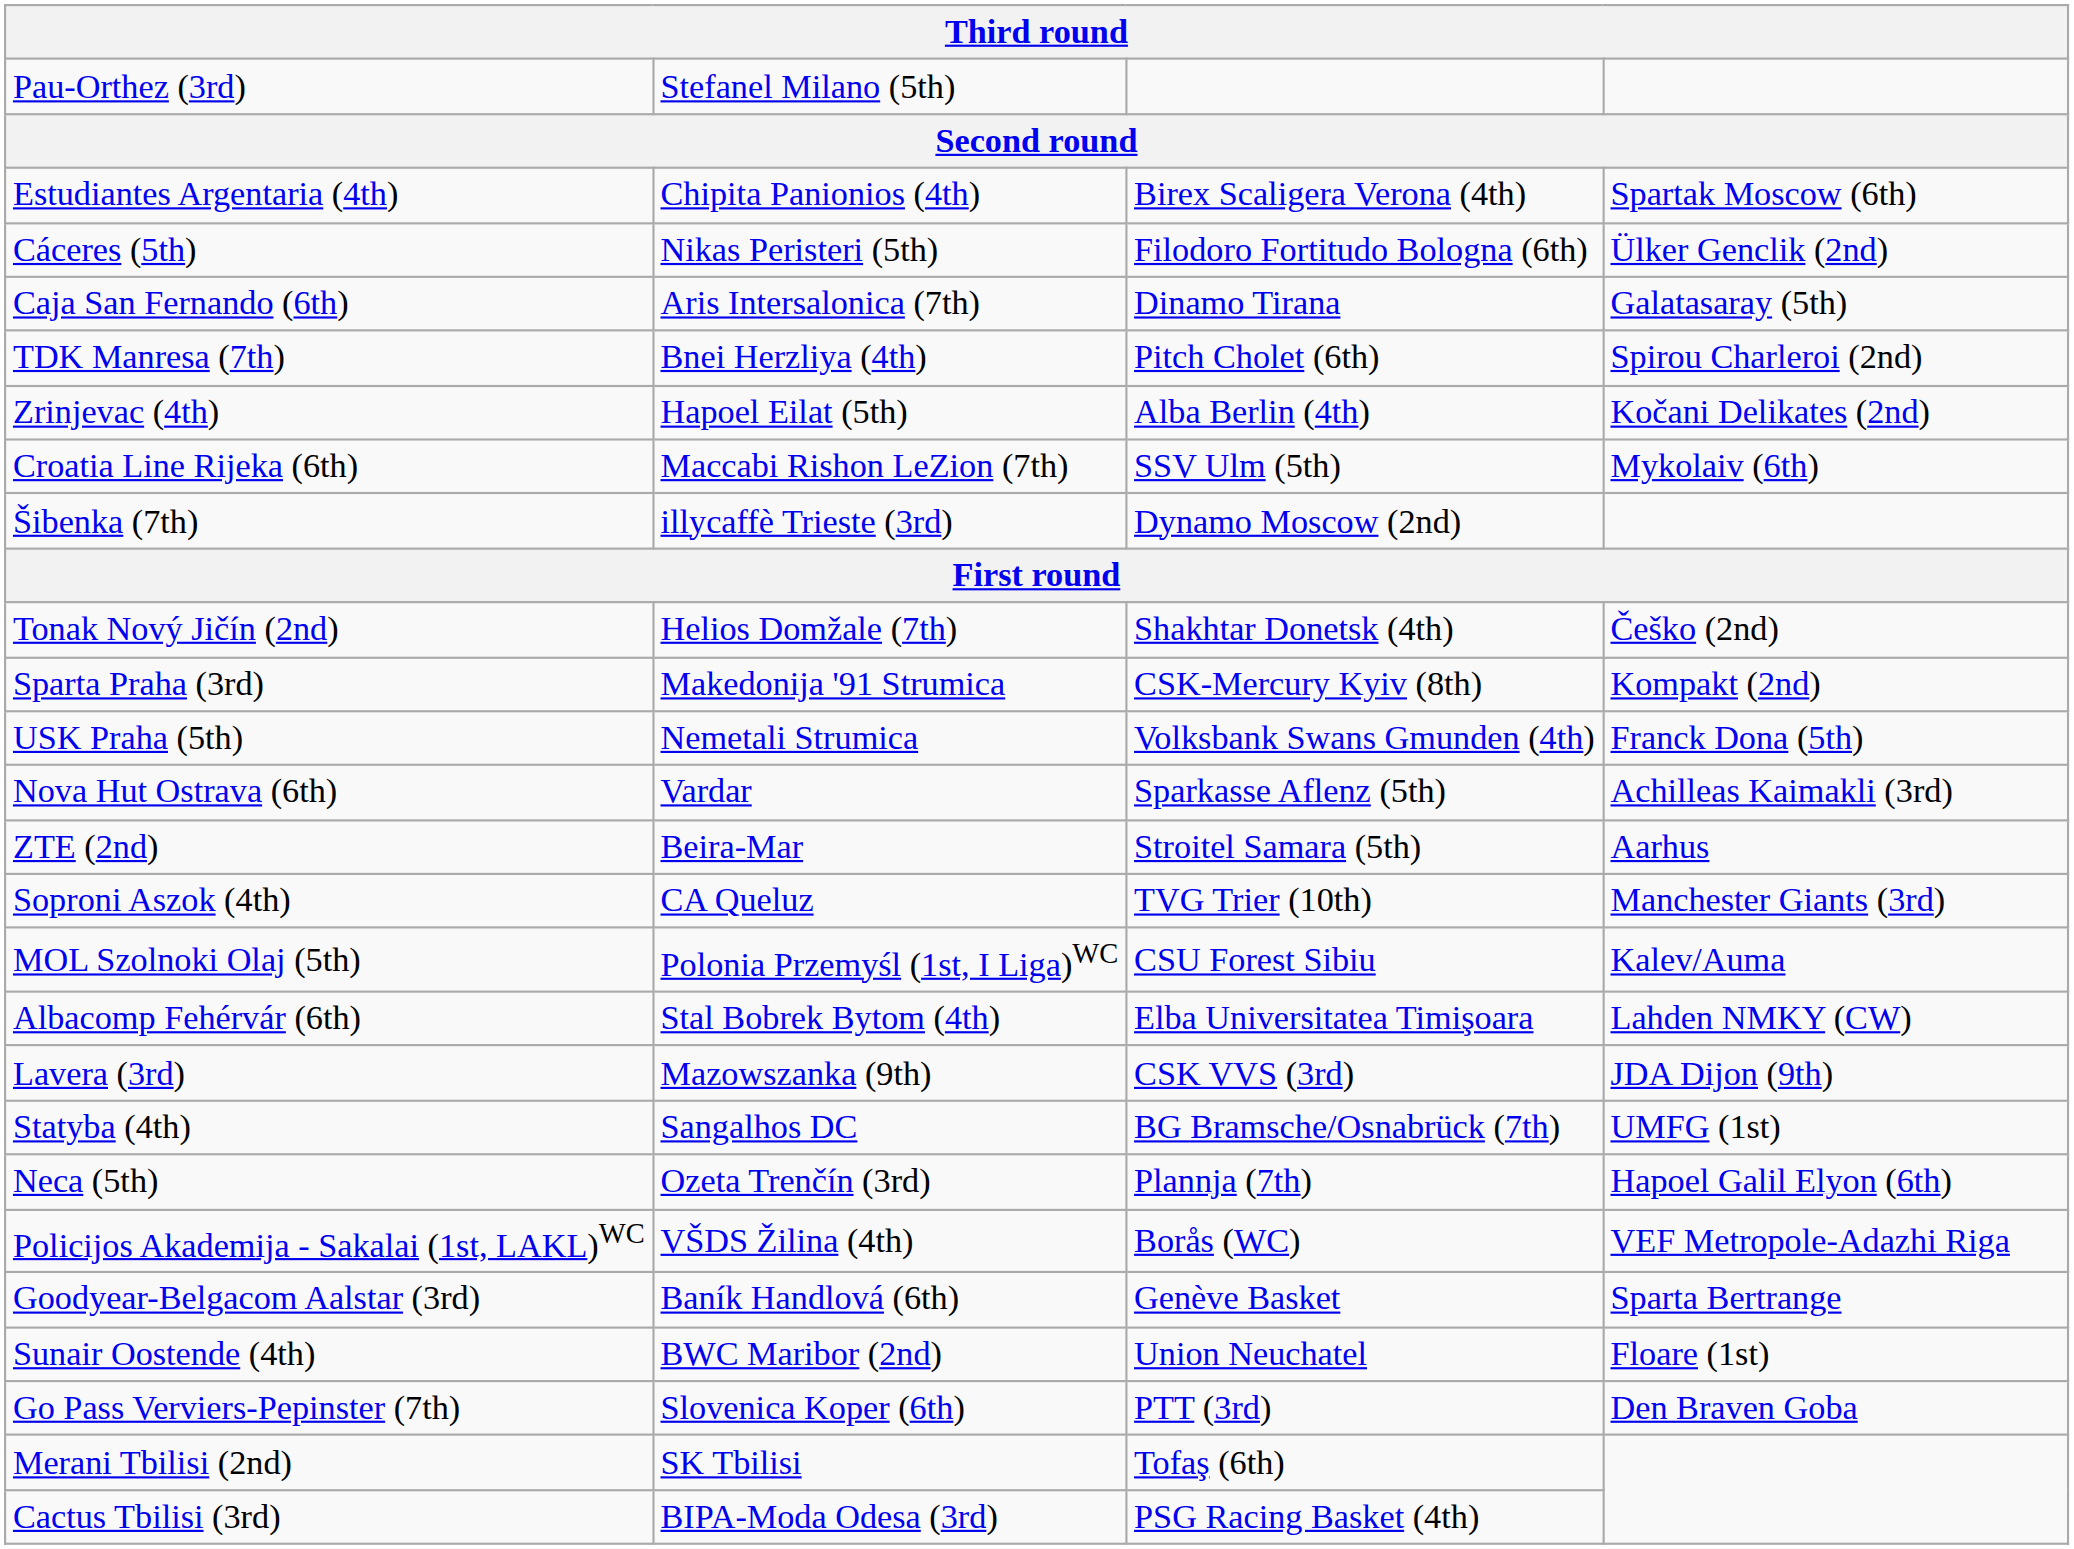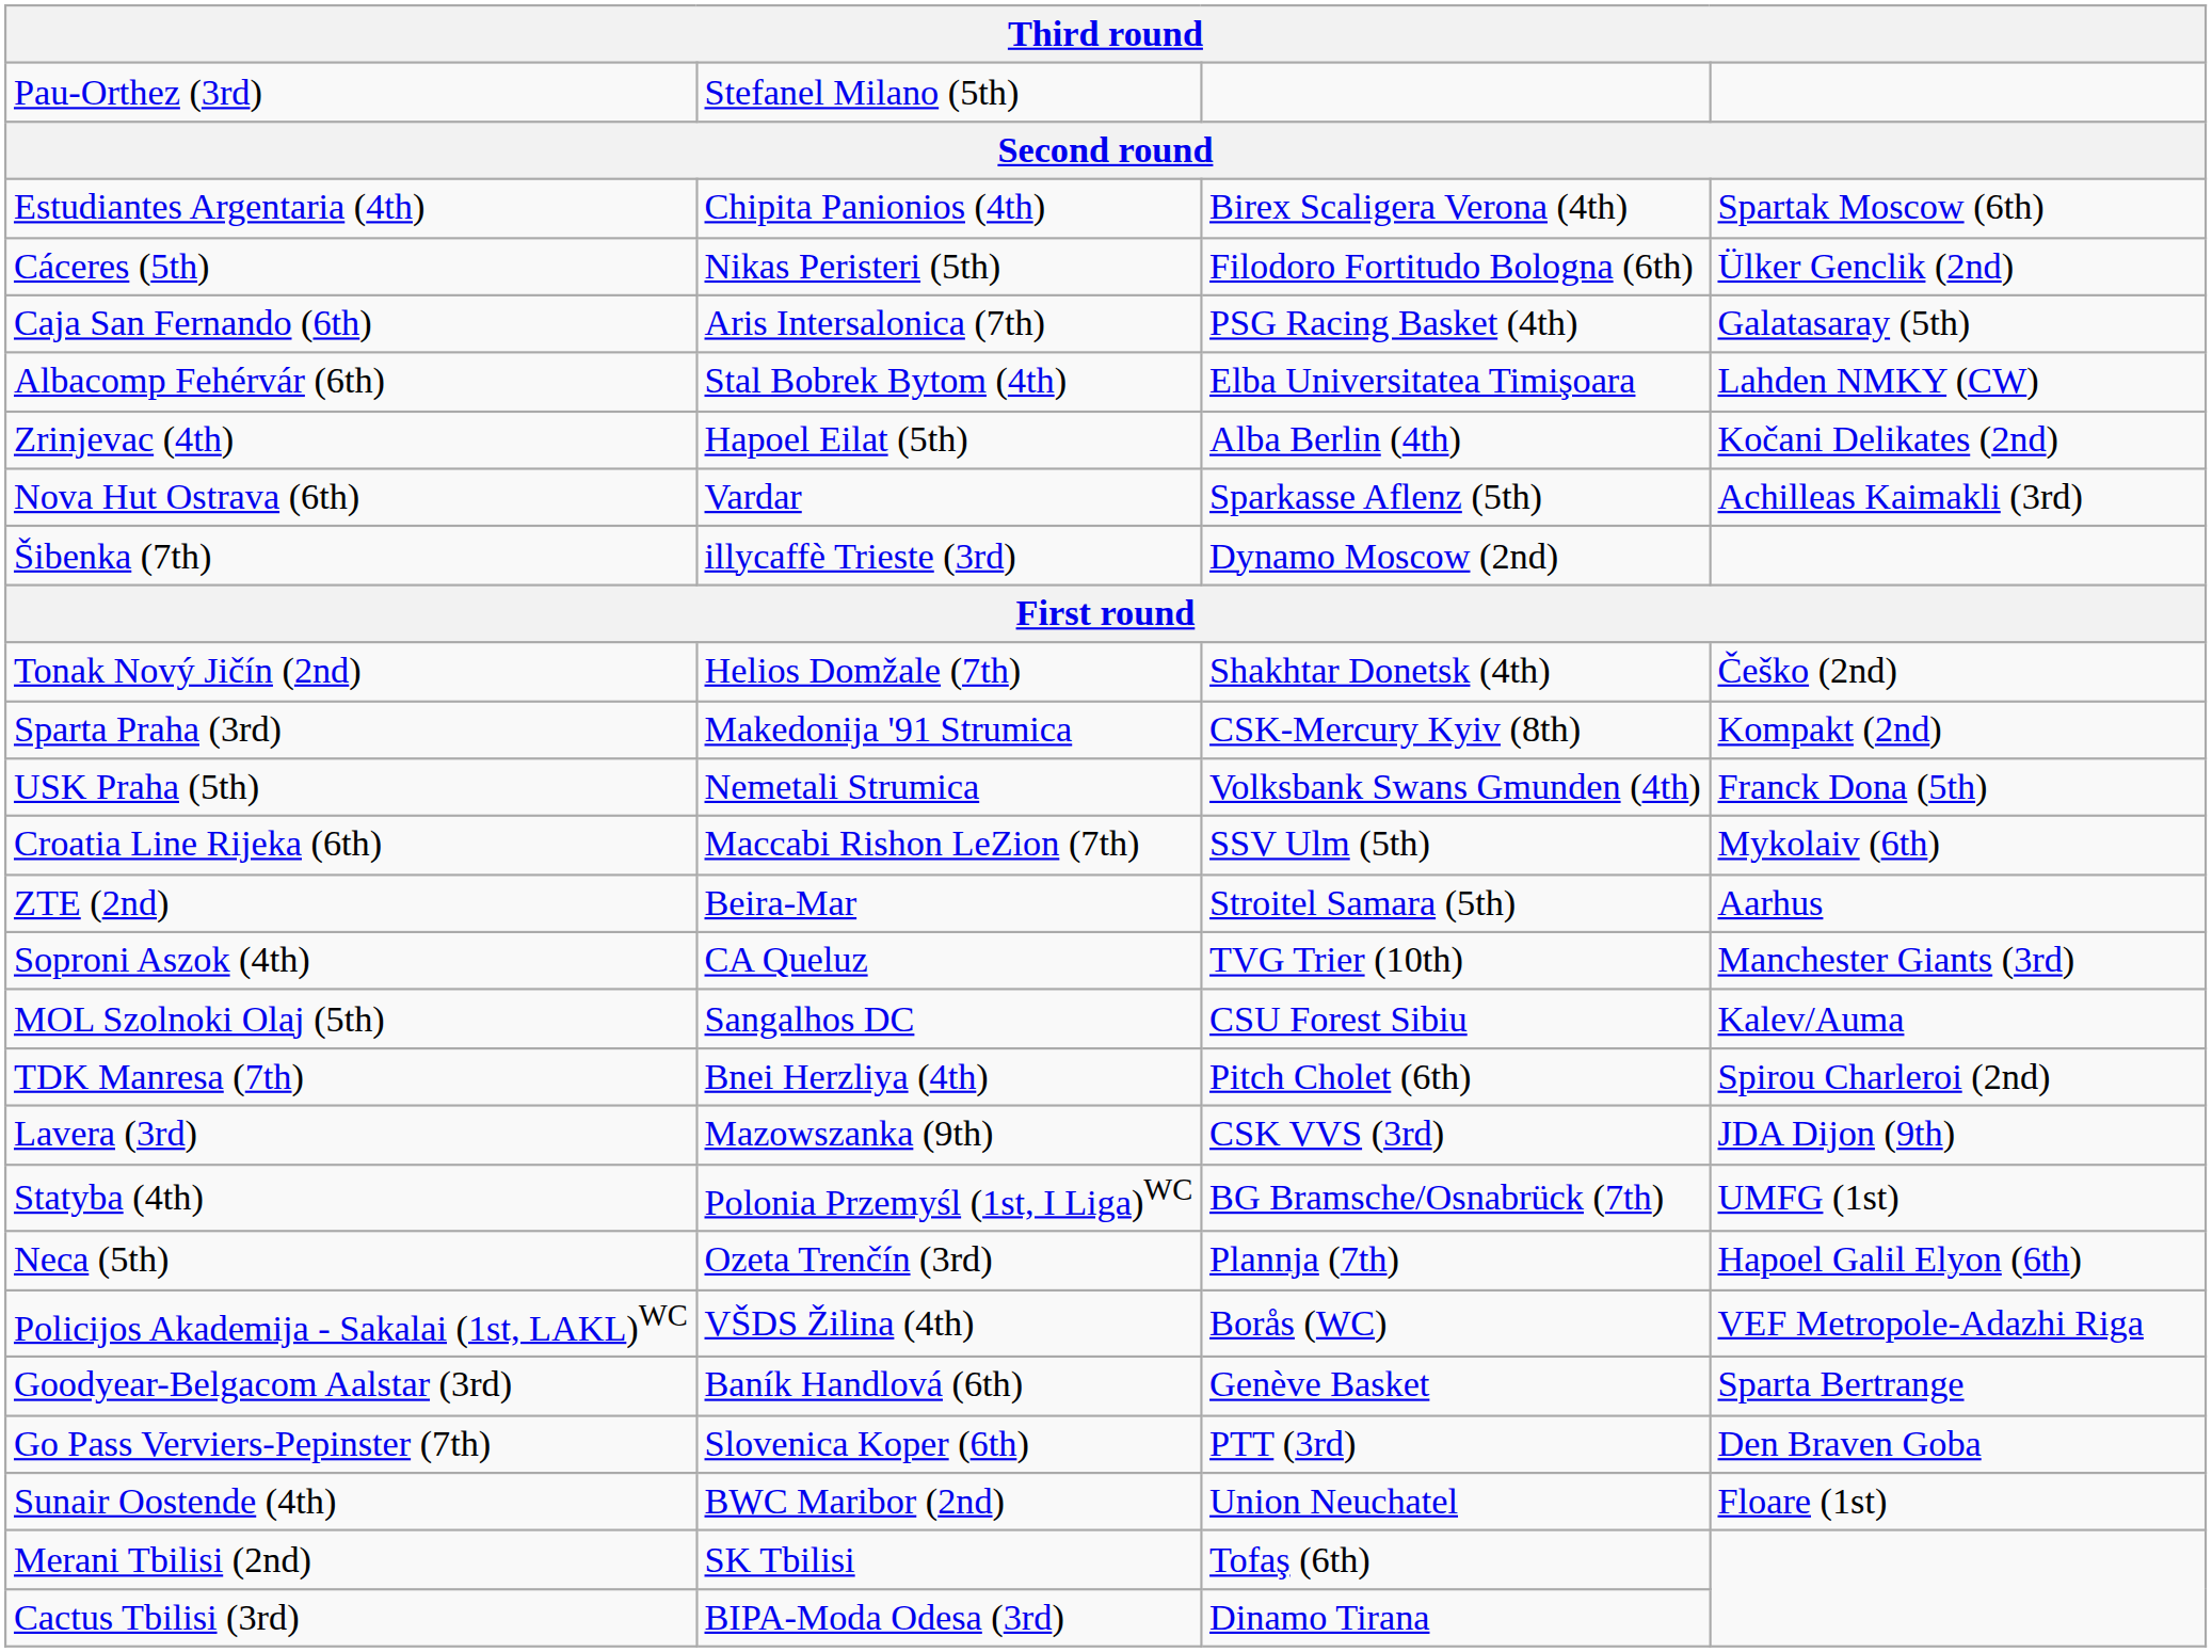 <table class="wikitable" style="white-space: nowrap;">
 <tr>
 <th colspan="4"><a href='#'>Third round</a></th>
 </tr>
 <tr>
 <td width="210"> <a href='#'>Pau-Orthez</a> (<a href='#'>3rd</a>)</td>
 <td width="210"> <a href='#'>Stefanel Milano</a> (5th)</td>
 <td width="210"></td>
 <td width="210"></td>
 </tr>
 <tr>
 <th colspan="4"><a href='#'>Second round</a></th>
 </tr>
 <tr>
 <td width="210"> <a href='#'>Estudiantes Argentaria</a> (<a href='#'>4th</a>)</td>
 <td width="210"> <a href='#'>Chipita Panionios</a> (<a href='#'>4th</a>)</td>
 <td width="210"> <a href='#'>Birex Scaligera Verona</a> (4th)</td>
 <td width="210"> <a href='#'>Spartak Moscow</a> (6th)</td>
 </tr>
 <tr>
 <td width="210"> <a href='#'>Cáceres</a> (<a href='#'>5th</a>)</td>
 <td width="210"> <a href='#'>Nikas Peristeri</a> (5th)</td>
 <td width="210"> <a href='#'>Filodoro Fortitudo Bologna</a> (6th)</td>
 <td width="210"> <a href='#'>Ülker Genclik</a> (<a href='#'>2nd</a>)</td>
 </tr>
 <tr>
 <td width="210"> <a href='#'>Caja San Fernando</a> (<a href='#'>6th</a>)</td>
 <td width="210"> <a href='#'>Aris Intersalonica</a> (7th)</td>
-<td width=210> <a href='#'>Dinamo Tirana</a></td>
+<td width="210"> <a href='#'>PSG Racing Basket</a> (4th)</td>
 <td width="210"> <a href='#'>Galatasaray</a> (5th)</td>
 </tr>
 <tr>
-<td width="210"> <a href='#'>TDK Manresa</a> (<a href='#'>7th</a>)</td>
-<td width="210"> <a href='#'>Bnei Herzliya</a> (<a href='#'>4th</a>)</td>
-<td width="210"> <a href='#'>Pitch Cholet</a> (6th)</td>
-<td width="210"> <a href='#'>Spirou Charleroi</a> (2nd)</td>
+<td width=210> <a href='#'>Albacomp Fehérvár</a> (6th)</td>
+<td width=210> <a href='#'>Stal Bobrek Bytom</a> (<a href='#'>4th</a>)</td>
+<td width=210> <a href='#'>Elba Universitatea Timişoara</a></td>
+<td width=210> <a href='#'>Lahden NMKY</a> (<a href='#'>CW</a>)</td>
 </tr>
 <tr>
 <td width="210"> <a href='#'>Zrinjevac</a> (<a href='#'>4th</a>)</td>
 <td width="210"> <a href='#'>Hapoel Eilat</a> (5th)</td>
 <td width="210"> <a href='#'>Alba Berlin</a> (<a href='#'>4th</a>)</td>
 <td width="210"> <a href='#'>Kočani Delikates</a> (<a href='#'>2nd</a>)</td>
 </tr>
 <tr>
-<td width="210"> <a href='#'>Croatia Line Rijeka</a> (6th)</td>
-<td width="210"> <a href='#'>Maccabi Rishon LeZion</a> (7th)</td>
-<td width="210"> <a href='#'>SSV Ulm</a> (5th)</td>
-<td> <a href='#'>Mykolaiv</a> (<a href='#'>6th</a>)</td>
+<td width=210> <a href='#'>Nova Hut Ostrava</a> (6th)</td>
+<td width=210> <a href='#'>Vardar</a></td>
+<td width=210> <a href='#'>Sparkasse Aflenz</a> (5th)</td>
+<td width=210> <a href='#'>Achilleas Kaimakli</a> (3rd)</td>
 </tr>
 <tr>
 <td width="210"> <a href='#'>Šibenka</a> (7th)</td>
 <td width="210"> <a href='#'>illycaffè Trieste</a> (<a href='#'>3rd</a>)</td>
 <td width="210"> <a href='#'>Dynamo Moscow</a> (2nd)</td>
 </tr>
 <tr>
 <th colspan=4><a href='#'>First round</a></th>
 </tr>
 <tr>
 <td width=210> <a href='#'>Tonak Nový Jičín</a> (<a href='#'>2nd</a>)</td>
 <td width=210> <a href='#'>Helios Domžale</a> (<a href='#'>7th</a>)</td>
 <td width=210> <a href='#'>Shakhtar Donetsk</a> (4th)</td>
 <td width=210>  <a href='#'>Češko</a> (2nd)</td>
 </tr>
 <tr>
 <td width=210> <a href='#'>Sparta Praha</a> (3rd)</td>
 <td width=210> <a href='#'>Makedonija '91 Strumica</a></td>
 <td width=210> <a href='#'>CSK-Mercury Kyiv</a> (8th)</td>
 <td width=210> <a href='#'>Kompakt</a> (<a href='#'>2nd</a>)</td>
 </tr>
 <tr>
 <td width=210> <a href='#'>USK Praha</a> (5th)</td>
 <td width=210> <a href='#'>Nemetali Strumica</a></td>
 <td width=210> <a href='#'>Volksbank Swans Gmunden</a> (<a href='#'>4th</a>)</td>
 <td width=210> <a href='#'>Franck Dona</a> (<a href='#'>5th</a>)</td>
 </tr>
 <tr>
-<td width=210> <a href='#'>Nova Hut Ostrava</a> (6th)</td>
-<td width=210> <a href='#'>Vardar</a></td>
-<td width=210> <a href='#'>Sparkasse Aflenz</a> (5th)</td>
-<td width=210> <a href='#'>Achilleas Kaimakli</a> (3rd)</td>
+<td width="210"> <a href='#'>Croatia Line Rijeka</a> (6th)</td>
+<td width="210"> <a href='#'>Maccabi Rishon LeZion</a> (7th)</td>
+<td width="210"> <a href='#'>SSV Ulm</a> (5th)</td>
+<td> <a href='#'>Mykolaiv</a> (<a href='#'>6th</a>)</td>
 </tr>
 <tr>
 <td width=210> <a href='#'>ZTE</a> (<a href='#'>2nd</a>)</td>
 <td width=210> <a href='#'>Beira-Mar</a></td>
 <td width=210> <a href='#'>Stroitel Samara</a> (5th)</td>
 <td width=210> <a href='#'>Aarhus</a></td>
 </tr>
 <tr>
 <td width=210> <a href='#'>Soproni Aszok</a> (4th)</td>
 <td width=210> <a href='#'>CA Queluz</a></td>
 <td width=210> <a href='#'>TVG Trier</a> (10th)</td>
 <td width=210> <a href='#'>Manchester Giants</a> (<a href='#'>3rd</a>)</td>
 </tr>
 <tr>
 <td width=210> <a href='#'>MOL Szolnoki Olaj</a> (5th)</td>
-<td width=210> <a href='#'>Polonia Przemyśl</a> (<a href='#'>1st, I Liga</a>)<sup>WC</sup></td>
+<td width=210> <a href='#'>Sangalhos DC</a></td>
 <td width=210> <a href='#'>CSU Forest Sibiu</a></td>
 <td width=210> <a href='#'>Kalev/Auma</a></td>
 </tr>
 <tr>
-<td width=210> <a href='#'>Albacomp Fehérvár</a> (6th)</td>
-<td width=210> <a href='#'>Stal Bobrek Bytom</a> (<a href='#'>4th</a>)</td>
-<td width=210> <a href='#'>Elba Universitatea Timişoara</a></td>
-<td width=210> <a href='#'>Lahden NMKY</a> (<a href='#'>CW</a>)</td>
+<td width="210"> <a href='#'>TDK Manresa</a> (<a href='#'>7th</a>)</td>
+<td width="210"> <a href='#'>Bnei Herzliya</a> (<a href='#'>4th</a>)</td>
+<td width="210"> <a href='#'>Pitch Cholet</a> (6th)</td>
+<td width="210"> <a href='#'>Spirou Charleroi</a> (2nd)</td>
 </tr>
 <tr>
 <td width=210> <a href='#'>Lavera</a> (<a href='#'>3rd</a>)</td>
 <td width=210> <a href='#'>Mazowszanka</a> (9th)</td>
 <td width=210> <a href='#'>CSK VVS</a> (<a href='#'>3rd</a>)</td>
 <td width=210> <a href='#'>JDA Dijon</a> (<a href='#'>9th</a>)</td>
 </tr>
 <tr>
 <td width=210> <a href='#'>Statyba</a> (4th)</td>
-<td width=210> <a href='#'>Sangalhos DC</a></td>
+<td width=210> <a href='#'>Polonia Przemyśl</a> (<a href='#'>1st, I Liga</a>)<sup>WC</sup></td>
 <td width=210> <a href='#'>BG Bramsche/Osnabrück</a> (<a href='#'>7th</a>)</td>
 <td width=210> <a href='#'>UMFG</a> (1st)</td>
 </tr>
 <tr>
 <td width=210> <a href='#'>Neca</a> (5th)</td>
 <td width=210> <a href='#'>Ozeta Trenčín</a> (3rd)</td>
 <td width=210> <a href='#'>Plannja</a> (<a href='#'>7th</a>)</td>
 <td width=210> <a href='#'>Hapoel Galil Elyon</a> (<a href='#'>6th</a>)</td>
 </tr>
 <tr>
 <td width=210> <a href='#'>Policijos Akademija - Sakalai</a> (<a href='#'>1st, LAKL</a>)<sup>WC</sup></td>
 <td width=210> <a href='#'>VŠDS Žilina</a> (4th)</td>
 <td width=210> <a href='#'>Borås</a> (<a href='#'>WC</a>)</td>
 <td width=210> <a href='#'>VEF Metropole-Adazhi Riga</a></td>
 </tr>
 <tr>
 <td width=210> <a href='#'>Goodyear-Belgacom Aalstar</a> (3rd)</td>
 <td width=210> <a href='#'>Baník Handlová</a> (6th)</td>
 <td width=210> <a href='#'>Genève Basket</a></td>
 <td width=210> <a href='#'>Sparta Bertrange</a></td>
 </tr>
 <tr>
+<td width=210> <a href='#'>Go Pass Verviers-Pepinster</a> (7th)</td>
+<td width=210> <a href='#'>Slovenica Koper</a> (<a href='#'>6th</a>)</td>
+<td width=210> <a href='#'>PTT</a> (<a href='#'>3rd</a>)</td>
+<td width=210> <a href='#'>Den Braven Goba</a></td>
+</tr>
+<tr>
 <td width=210> <a href='#'>Sunair Oostende</a> (4th)</td>
 <td width=210> <a href='#'>BWC Maribor</a> (<a href='#'>2nd</a>)</td>
 <td width=210> <a href='#'>Union Neuchatel</a></td>
 <td width=210> <a href='#'>Floare</a> (1st)</td>
-</tr>
-<tr>
-<td width=210> <a href='#'>Go Pass Verviers-Pepinster</a> (7th)</td>
-<td width=210> <a href='#'>Slovenica Koper</a> (<a href='#'>6th</a>)</td>
-<td width=210> <a href='#'>PTT</a> (<a href='#'>3rd</a>)</td>
-<td width=210> <a href='#'>Den Braven Goba</a></td>
 </tr>
 <tr>
 <td width=210> <a href='#'>Merani Tbilisi</a> (2nd)</td>
 <td width=210> <a href='#'>SK Tbilisi</a></td>
 <td width=210> <a href='#'>Tofaş</a> (6th)</td>
 </tr>
 <tr>
 <td width=210> <a href='#'>Cactus Tbilisi</a> (3rd)</td>
 <td width=210> <a href='#'>BIPA-Moda Odesa</a> (<a href='#'>3rd</a>)</td>
-<td width="210"> <a href='#'>PSG Racing Basket</a> (4th)</td>
+<td width=210> <a href='#'>Dinamo Tirana</a></td>
 </tr>
 </table>
